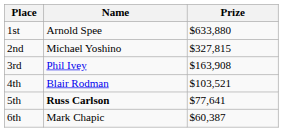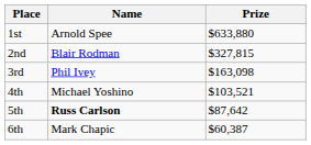 <table class="wikitable">
 <tr>
 <th width="50">Place</th>
 <th width="200">Name</th>
 <th width="125">Prize</th>
 </tr>
 <tr>
 <td>1st</td>
 <td>Arnold Spee</td>
 <td>$633,880</td>
 </tr>
 <tr>
 <td>2nd</td>
-<td>Michael Yoshino</td>
+<td><a href='#'>Blair Rodman</a></td>
 <td>$327,815</td>
 </tr>
 <tr>
 <td>3rd</td>
 <td><a href='#'>Phil Ivey</a></td>
-<td>$163,908</td>
+<td>$163,098</td>
 </tr>
 <tr>
 <td>4th</td>
-<td><a href='#'>Blair Rodman</a></td>
+<td>Michael Yoshino</td>
 <td>$103,521</td>
 </tr>
 <tr>
 <td>5th</td>
 <td><strong>Russ Carlson</strong></td>
-<td>$77,641</td>
+<td>$87,642</td>
 </tr>
 <tr>
 <td>6th</td>
 <td>Mark Chapic</td>
 <td>$60,387</td>
 </tr>
 </table>
